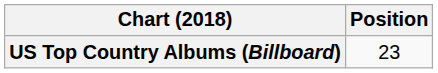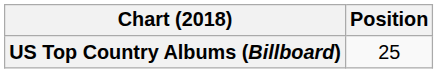 <table class="wikitable plainrowheaders" style="text-align:center">
 <tr>
 <th scope="col">Chart (2018)</th>
 <th scope="col">Position</th>
 </tr>
 <tr>
 <th scope="row">US Top Country Albums (<em>Billboard</em>)</th>
-<td style="text-align:center;">23</td>
+<td style="text-align:center;">25</td>
 </tr>
 </table>
